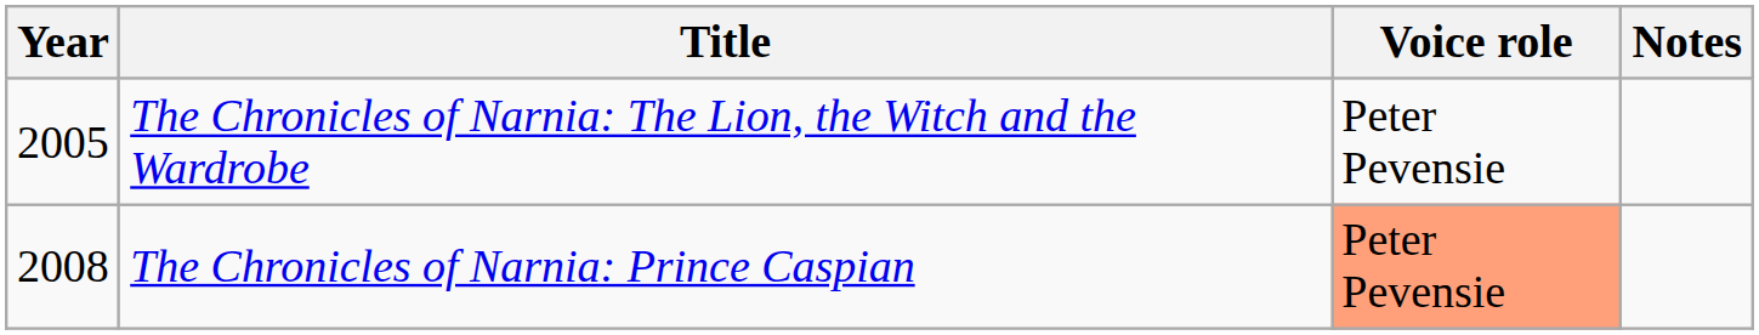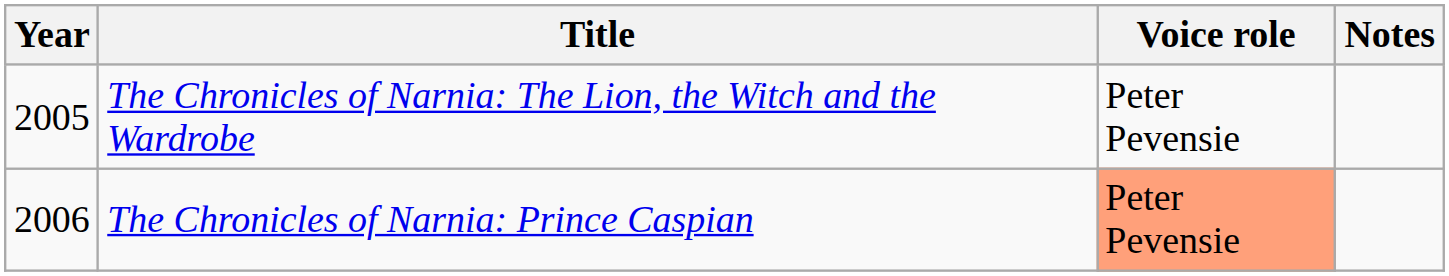 <table class="wikitable sortable">
 <tr>
 <th>Year</th>
 <th>Title</th>
 <th>Voice role</th>
 <th class="unsortable">Notes</th>
 </tr>
 <tr>
 <td>2005</td>
 <td><em><a href='#'>The Chronicles of Narnia: The Lion, the Witch and the Wardrobe</a></em></td>
 <td>Peter Pevensie</td>
 <td></td>
 </tr>
 <tr>
-<td>2008</td>
+<td>2006</td>
 <td><em><a href='#'>The Chronicles of Narnia: Prince Caspian</a></em></td>
 <td style="background: lightsalmon;">Peter Pevensie</td>
 <td></td>
 </tr>
 </table>
